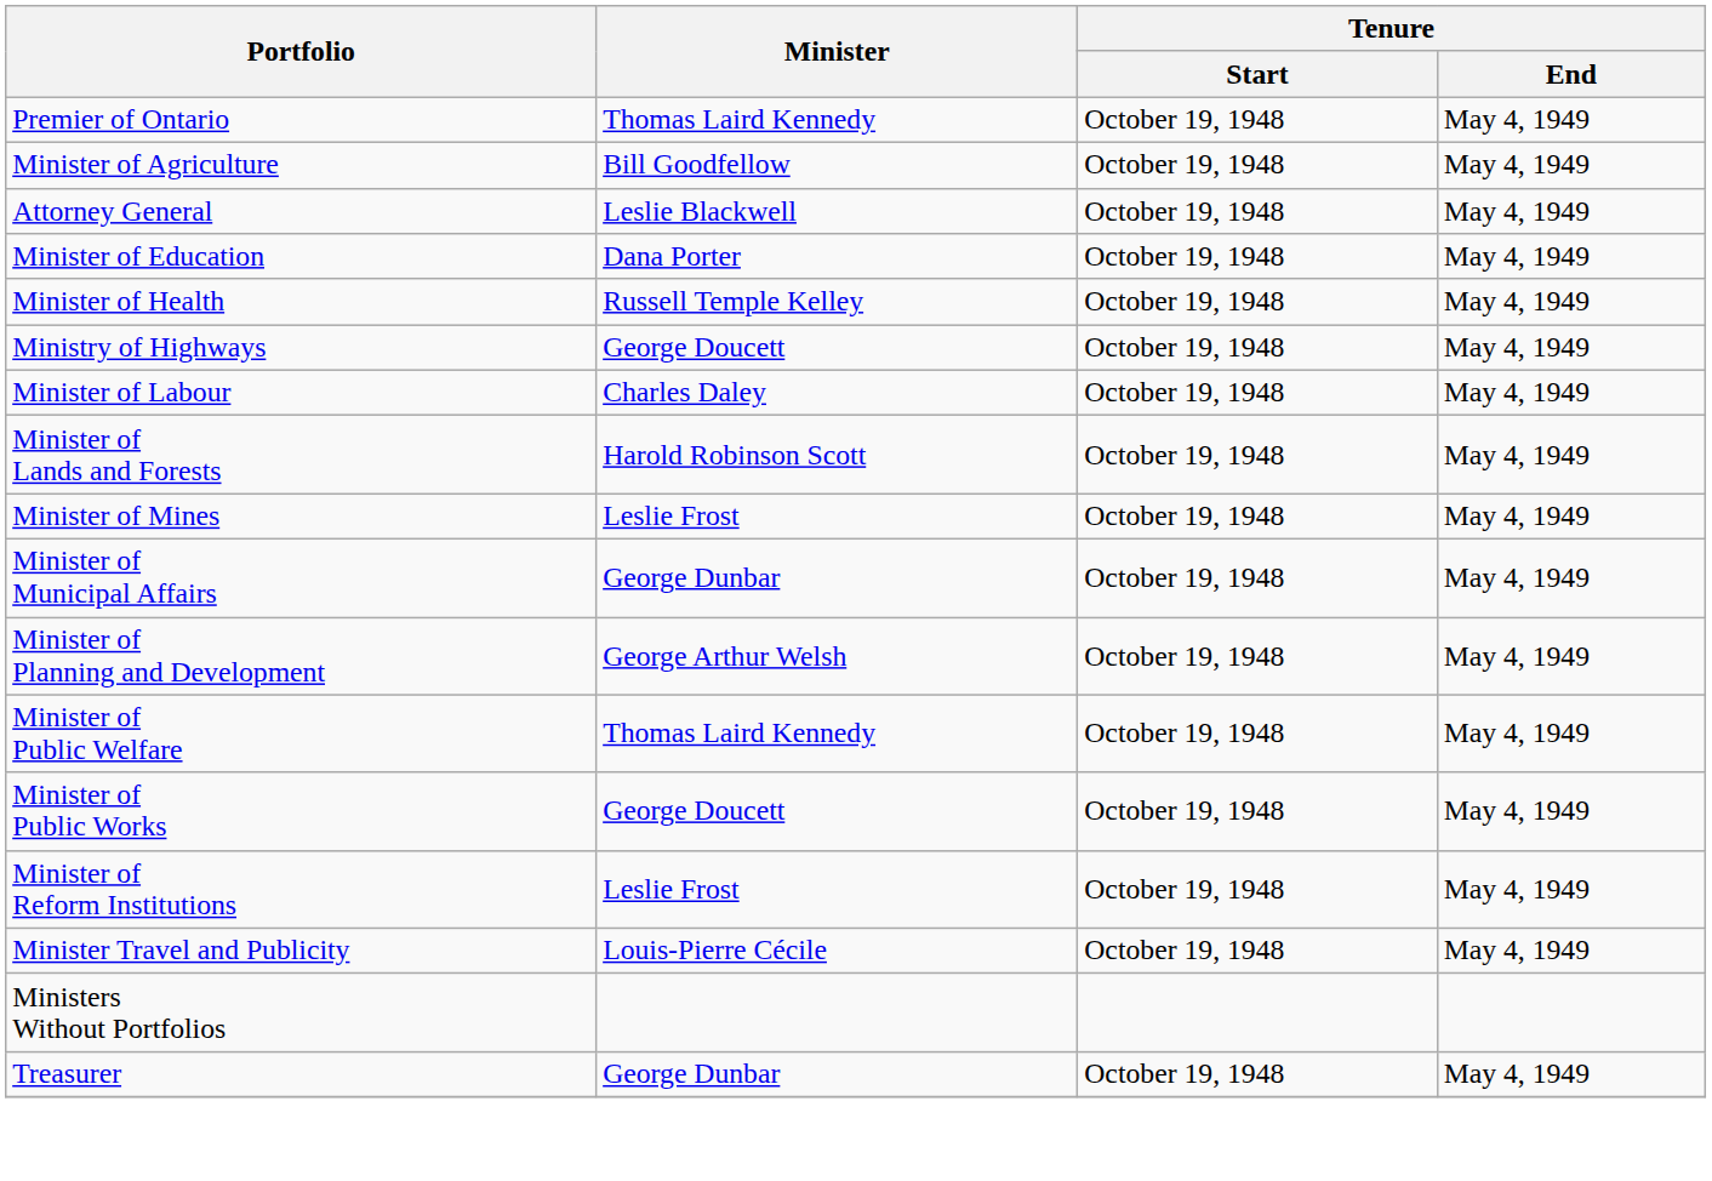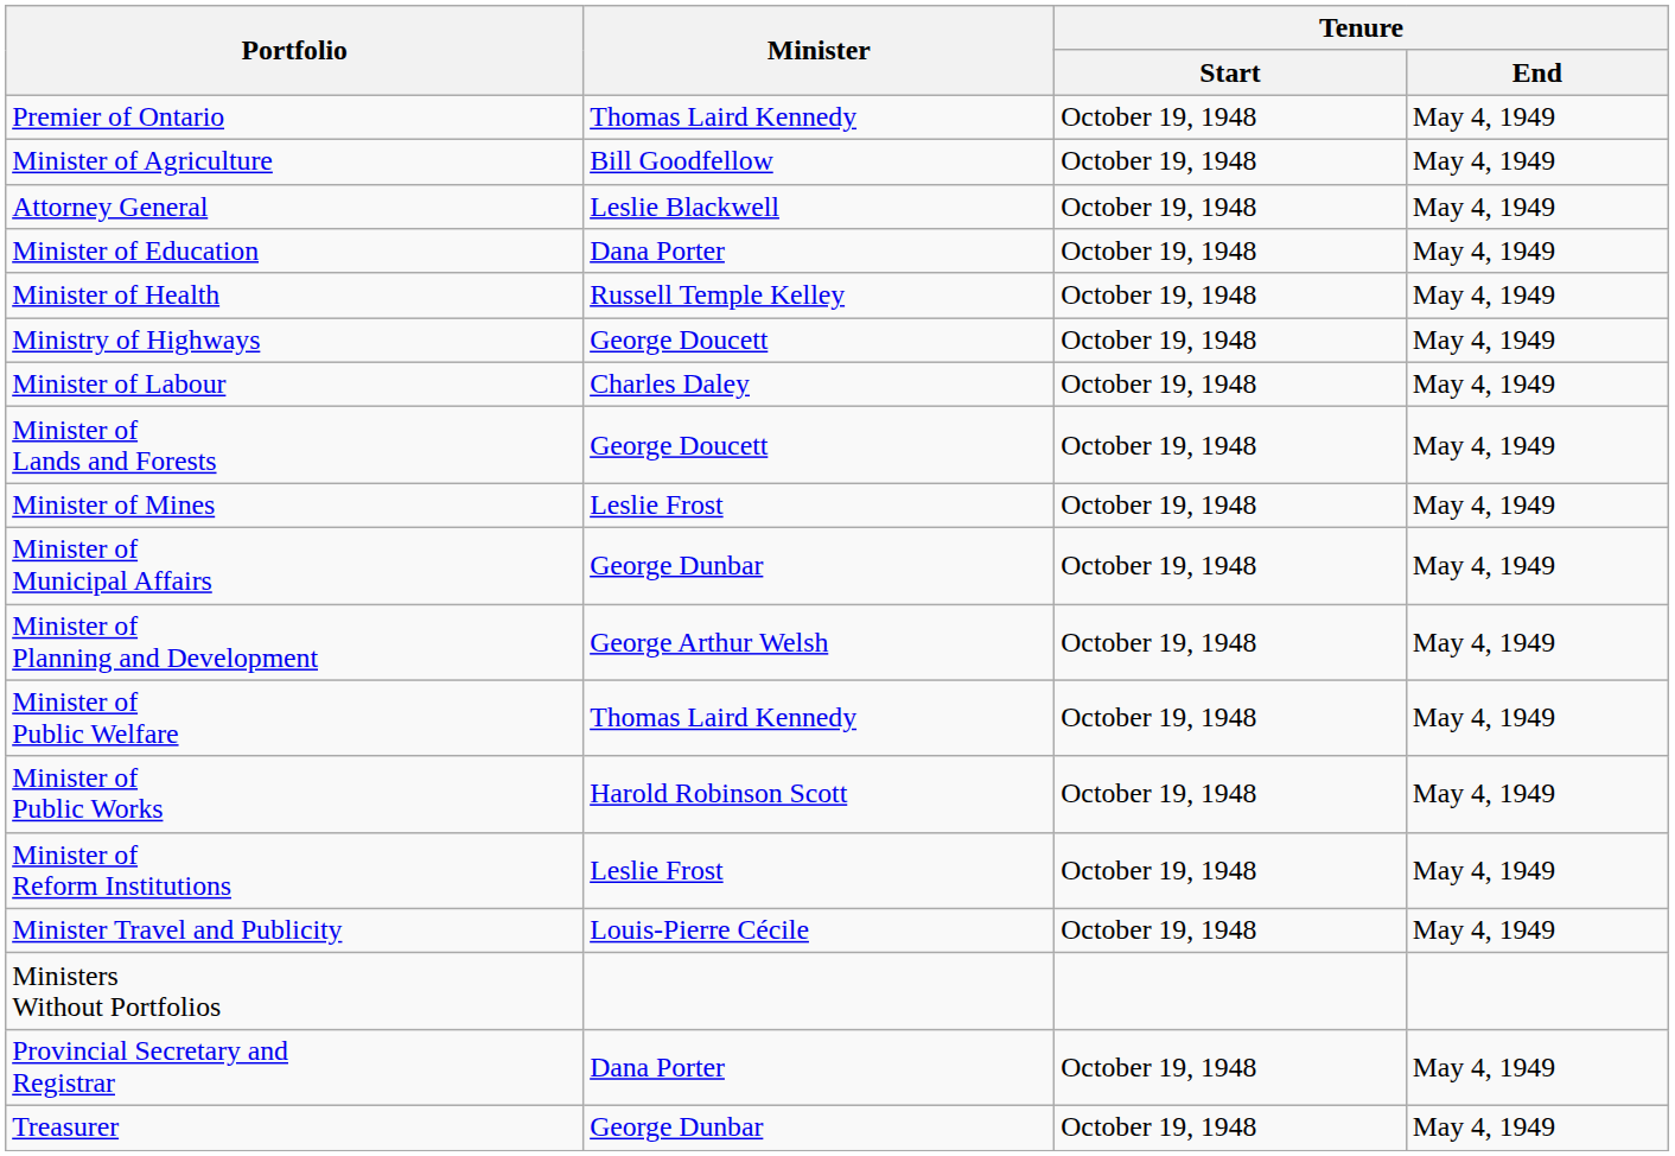 <table class="wikitable" style="width: 75%">
 <tr>
 <th rowspan="2">Portfolio</th>
 <th rowspan="2">Minister</th>
 <th colspan="2">Tenure</th>
 </tr>
 <tr>
 <th>Start</th>
 <th>End</th>
 </tr>
 <tr>
 <td><a href='#'>Premier of Ontario</a></td>
 <td><a href='#'>Thomas Laird Kennedy</a></td>
 <td>October 19, 1948</td>
 <td>May 4, 1949</td>
 </tr>
 <tr>
 <td><a href='#'>Minister of Agriculture</a></td>
 <td><a href='#'>Bill Goodfellow</a></td>
 <td>October 19, 1948</td>
 <td>May 4, 1949</td>
 </tr>
 <tr>
 <td><a href='#'>Attorney General</a></td>
 <td><a href='#'>Leslie Blackwell</a></td>
 <td>October 19, 1948</td>
 <td>May 4, 1949</td>
 </tr>
 <tr>
 <td><a href='#'>Minister of Education</a></td>
 <td><a href='#'>Dana Porter</a></td>
 <td>October 19, 1948</td>
 <td>May 4, 1949</td>
 </tr>
 <tr>
 <td><a href='#'>Minister of Health</a></td>
 <td><a href='#'>Russell Temple Kelley</a></td>
 <td>October 19, 1948</td>
 <td>May 4, 1949</td>
 </tr>
 <tr>
 <td><a href='#'>Ministry of Highways</a></td>
 <td><a href='#'>George Doucett</a></td>
 <td>October 19, 1948</td>
 <td>May 4, 1949</td>
 </tr>
 <tr>
 <td><a href='#'>Minister of Labour</a></td>
 <td><a href='#'>Charles Daley</a></td>
 <td>October 19, 1948</td>
 <td>May 4, 1949</td>
 </tr>
 <tr>
 <td><a href='#'>Minister of <br> Lands and Forests</a></td>
-<td><a href='#'>Harold Robinson Scott</a></td>
+<td><a href='#'>George Doucett</a></td>
 <td>October 19, 1948</td>
 <td>May 4, 1949</td>
 </tr>
 <tr>
 <td><a href='#'>Minister of Mines</a></td>
 <td><a href='#'>Leslie Frost</a></td>
 <td>October 19, 1948</td>
 <td>May 4, 1949</td>
 </tr>
 <tr>
 <td><a href='#'>Minister of <br> Municipal Affairs</a></td>
 <td><a href='#'>George Dunbar</a></td>
 <td>October 19, 1948</td>
 <td>May 4, 1949</td>
 </tr>
 <tr>
 <td><a href='#'>Minister of <br> Planning and Development</a></td>
 <td><a href='#'>George Arthur Welsh</a></td>
 <td>October 19, 1948</td>
 <td>May 4, 1949</td>
 </tr>
 <tr>
 <td><a href='#'>Minister of <br> Public Welfare</a></td>
 <td><a href='#'>Thomas Laird Kennedy</a></td>
 <td>October 19, 1948</td>
 <td>May 4, 1949</td>
 </tr>
 <tr>
 <td><a href='#'>Minister of <br> Public Works</a></td>
-<td><a href='#'>George Doucett</a></td>
+<td><a href='#'>Harold Robinson Scott</a></td>
 <td>October 19, 1948</td>
 <td>May 4, 1949</td>
 </tr>
 <tr>
 <td><a href='#'>Minister of <br> Reform Institutions</a></td>
 <td><a href='#'>Leslie Frost</a></td>
 <td>October 19, 1948</td>
 <td>May 4, 1949</td>
 </tr>
 <tr>
 <td><a href='#'>Minister Travel and Publicity</a></td>
 <td><a href='#'>Louis-Pierre Cécile</a></td>
 <td>October 19, 1948</td>
 <td>May 4, 1949</td>
 </tr>
 <tr>
 <td rowspan="1">Ministers <br> Without Portfolios</td>
 <td></td>
 <td></td>
 <td></td>
 </tr>
 <tr>
+<td><a href='#'>Provincial Secretary and <br> Registrar</a></td>
+<td><a href='#'>Dana Porter</a></td>
+<td>October 19, 1948</td>
+<td>May 4, 1949</td>
+</tr>
+<tr>
 <td><a href='#'>Treasurer</a></td>
 <td><a href='#'>George Dunbar</a></td>
 <td>October 19, 1948</td>
 <td>May 4, 1949</td>
 </tr>
 <tr>
 </tr>
 </table>
